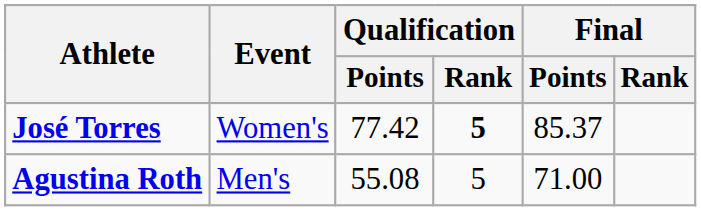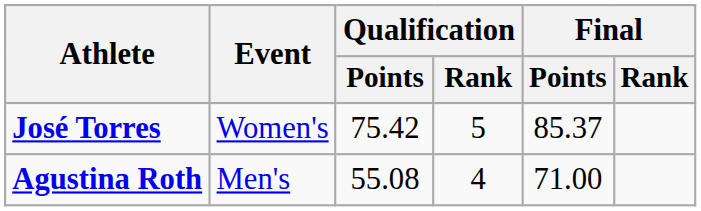 <table class="wikitable" style="font-size:90%;text-align:center">
 <tr>
 <th rowspan=2>Athlete</th>
 <th rowspan=2>Event</th>
 <th colspan=2>Qualification</th>
 <th colspan=2>Final</th>
 </tr>
 <tr style=font-size:95%>
 <th>Points</th>
 <th>Rank</th>
 <th>Points</th>
 <th>Rank</th>
 </tr>
 <tr>
 <td style="text-align:left"><strong><a href='#'>José Torres</a></strong></td>
 <td style="text-align:left"><a href='#'>Women's</a></td>
-<td>77.42</td>
-<td><strong>5</strong></td>
+<td>75.42</td>
+<td>5</td>
 <td>85.37</td>
 <td></td>
 </tr>
 <tr>
 <td style="text-align:left"><strong><a href='#'>Agustina Roth</a></strong></td>
 <td style="text-align:left"><a href='#'>Men's</a></td>
 <td>55.08</td>
-<td>5</td>
+<td>4</td>
 <td>71.00</td>
 <td></td>
 </tr>
 </table>
